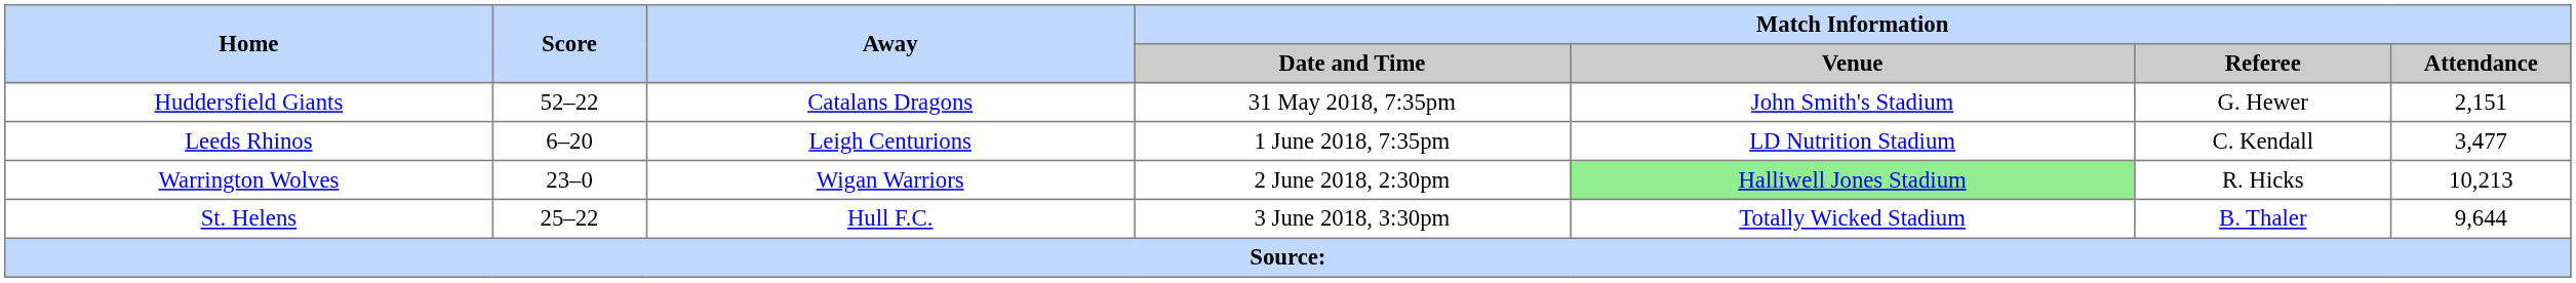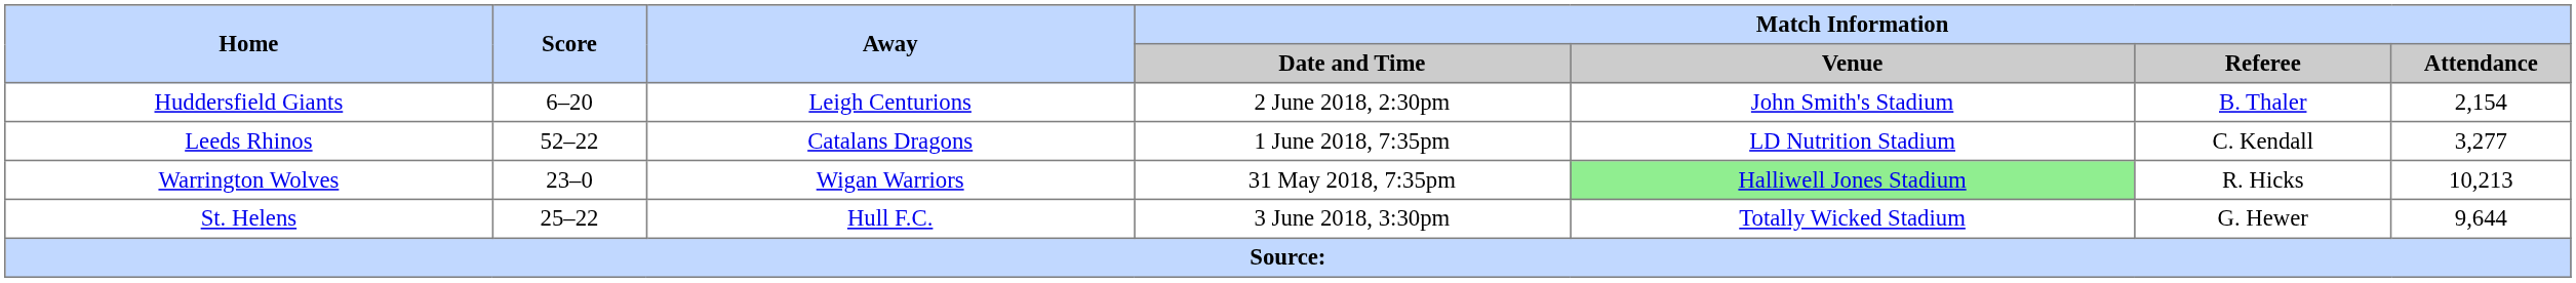 <table border=1 style="border-collapse:collapse; font-size:90%; text-align:center;" cellpadding=3 cellspacing=0 width=100%>
 <tr bgcolor=#C1D8FF>
 <th rowspan=2 width=19%>Home</th>
 <th rowspan=2 width=6%>Score</th>
 <th rowspan=2 width=19%>Away</th>
 <th colspan=4>Match Information</th>
 </tr>
 <tr bgcolor=#CCCCCC>
 <th width=17%>Date and Time</th>
 <th width=22%>Venue</th>
 <th width=10%>Referee</th>
 <th width=7%>Attendance</th>
 </tr>
 <tr>
 <td> <a href='#'>Huddersfield Giants</a></td>
-<td>52–22</td>
-<td> <a href='#'>Catalans Dragons</a></td>
-<td>31 May 2018, 7:35pm</td>
+<td>6–20</td>
+<td> <a href='#'>Leigh Centurions</a></td>
+<td>2 June 2018, 2:30pm</td>
 <td><a href='#'>John Smith's Stadium</a></td>
-<td>G. Hewer</td>
-<td>2,151</td>
+<td><a href='#'>B. Thaler</a></td>
+<td>2,154</td>
 </tr>
 <tr>
 <td> <a href='#'>Leeds Rhinos</a></td>
-<td>6–20</td>
-<td> <a href='#'>Leigh Centurions</a></td>
+<td>52–22</td>
+<td> <a href='#'>Catalans Dragons</a></td>
 <td>1 June 2018, 7:35pm</td>
 <td><a href='#'>LD Nutrition Stadium</a></td>
 <td>C. Kendall</td>
-<td>3,477</td>
+<td>3,277</td>
 </tr>
 <tr>
 <td> <a href='#'>Warrington Wolves</a></td>
 <td>23–0</td>
 <td> <a href='#'>Wigan Warriors</a></td>
-<td>2 June 2018, 2:30pm</td>
+<td>31 May 2018, 7:35pm</td>
 <td style="background: lightgreen;"><a href='#'>Halliwell Jones Stadium</a></td>
 <td>R. Hicks</td>
 <td>10,213</td>
 </tr>
 <tr>
 <td> <a href='#'>St. Helens</a></td>
 <td>25–22</td>
 <td> <a href='#'>Hull F.C.</a></td>
 <td>3 June 2018, 3:30pm</td>
 <td><a href='#'>Totally Wicked Stadium</a></td>
-<td><a href='#'>B. Thaler</a></td>
+<td>G. Hewer</td>
 <td>9,644</td>
 </tr>
 <tr style="background:#c1d8ff;">
 <th colspan=10>Source:</th>
 </tr>
 </table>
